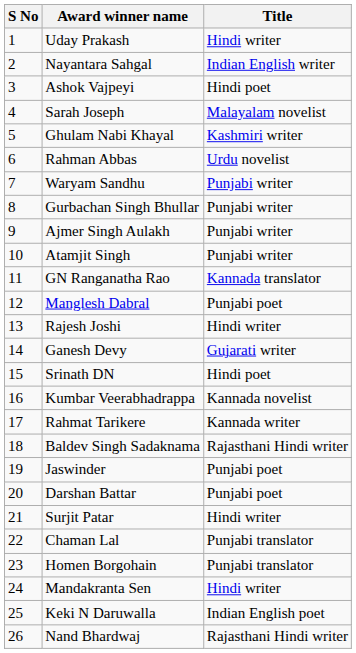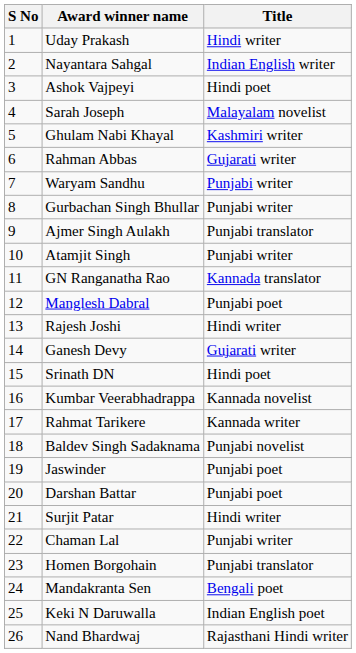 <table class="wikitable">
 <tr>
 <th>S No</th>
 <th>Award winner name</th>
 <th>Title</th>
 </tr>
 <tr>
 <td>1</td>
 <td>Uday Prakash</td>
 <td><a href='#'>Hindi</a> writer</td>
 </tr>
 <tr>
 <td>2</td>
 <td>Nayantara Sahgal</td>
 <td><a href='#'>Indian English</a> writer</td>
 </tr>
 <tr>
 <td>3</td>
 <td>Ashok Vajpeyi</td>
 <td>Hindi poet</td>
 </tr>
 <tr>
 <td>4</td>
 <td>Sarah Joseph</td>
 <td><a href='#'>Malayalam</a> novelist</td>
 </tr>
 <tr>
 <td>5</td>
 <td>Ghulam Nabi Khayal</td>
 <td><a href='#'>Kashmiri</a> writer</td>
 </tr>
 <tr>
 <td>6</td>
 <td>Rahman Abbas</td>
-<td><a href='#'>Urdu</a> novelist</td>
+<td><a href='#'>Gujarati</a> writer</td>
 </tr>
 <tr>
 <td>7</td>
 <td>Waryam Sandhu</td>
 <td><a href='#'>Punjabi</a> writer</td>
 </tr>
 <tr>
 <td>8</td>
 <td>Gurbachan Singh Bhullar</td>
 <td>Punjabi writer</td>
 </tr>
 <tr>
 <td>9</td>
 <td>Ajmer Singh Aulakh</td>
-<td>Punjabi writer</td>
+<td>Punjabi translator</td>
 </tr>
 <tr>
 <td>10</td>
 <td>Atamjit Singh</td>
 <td>Punjabi writer</td>
 </tr>
 <tr>
 <td>11</td>
 <td>GN Ranganatha Rao</td>
 <td><a href='#'>Kannada</a> translator</td>
 </tr>
 <tr>
 <td>12</td>
 <td><a href='#'>Manglesh Dabral</a></td>
 <td>Punjabi poet</td>
 </tr>
 <tr>
 <td>13</td>
 <td>Rajesh Joshi</td>
 <td>Hindi writer</td>
 </tr>
 <tr>
 <td>14</td>
 <td>Ganesh Devy</td>
 <td><a href='#'>Gujarati</a> writer</td>
 </tr>
 <tr>
 <td>15</td>
 <td>Srinath DN</td>
 <td>Hindi poet</td>
 </tr>
 <tr>
 <td>16</td>
 <td>Kumbar Veerabhadrappa</td>
 <td>Kannada novelist</td>
 </tr>
 <tr>
 <td>17</td>
 <td>Rahmat Tarikere</td>
 <td>Kannada writer</td>
 </tr>
 <tr>
 <td>18</td>
 <td>Baldev Singh Sadaknama</td>
-<td>Rajasthani Hindi writer</td>
+<td>Punjabi novelist</td>
 </tr>
 <tr>
 <td>19</td>
 <td>Jaswinder</td>
 <td>Punjabi poet</td>
 </tr>
 <tr>
 <td>20</td>
 <td>Darshan Battar</td>
 <td>Punjabi poet</td>
 </tr>
 <tr>
 <td>21</td>
 <td>Surjit Patar</td>
 <td>Hindi writer</td>
 </tr>
 <tr>
 <td>22</td>
 <td>Chaman Lal</td>
-<td>Punjabi translator</td>
+<td>Punjabi writer</td>
 </tr>
 <tr>
 <td>23</td>
 <td>Homen Borgohain</td>
 <td>Punjabi translator</td>
 </tr>
 <tr>
 <td>24</td>
 <td>Mandakranta Sen</td>
-<td><a href='#'>Hindi</a> writer</td>
+<td><a href='#'>Bengali</a> poet</td>
 </tr>
 <tr>
 <td>25</td>
 <td>Keki N Daruwalla</td>
 <td>Indian English poet</td>
 </tr>
 <tr>
 <td>26</td>
 <td>Nand Bhardwaj</td>
 <td>Rajasthani Hindi writer</td>
 </tr>
 </table>
